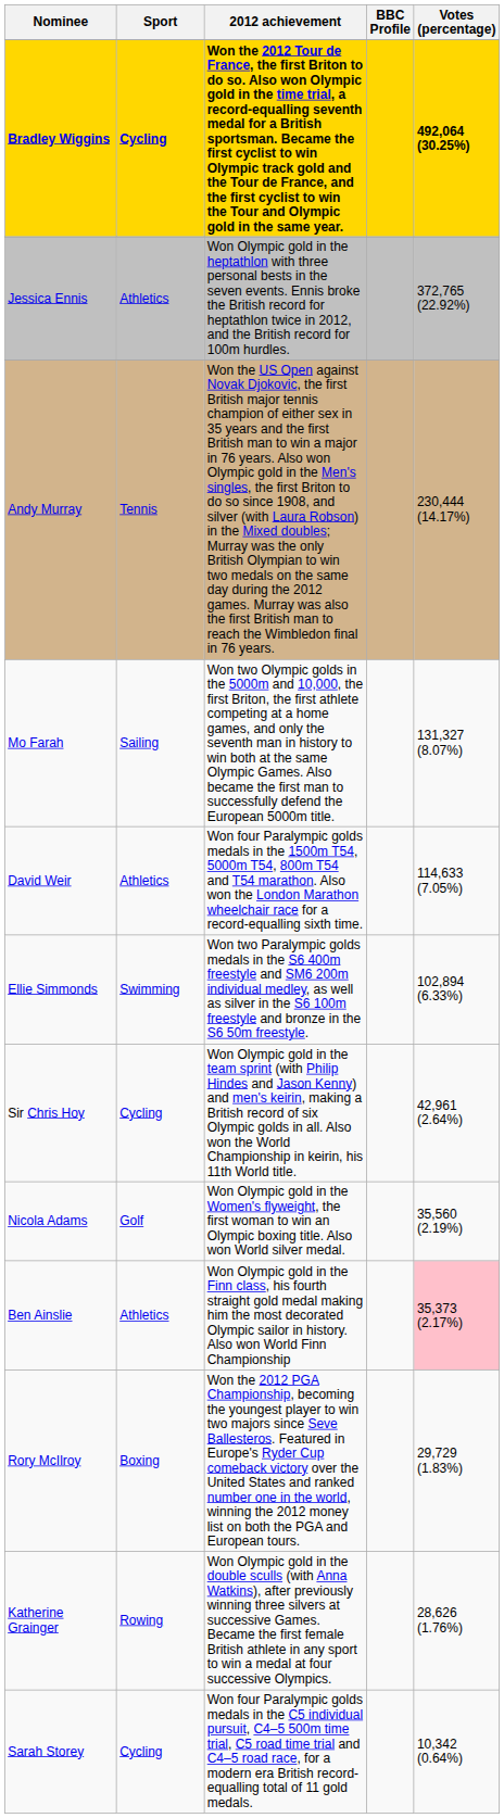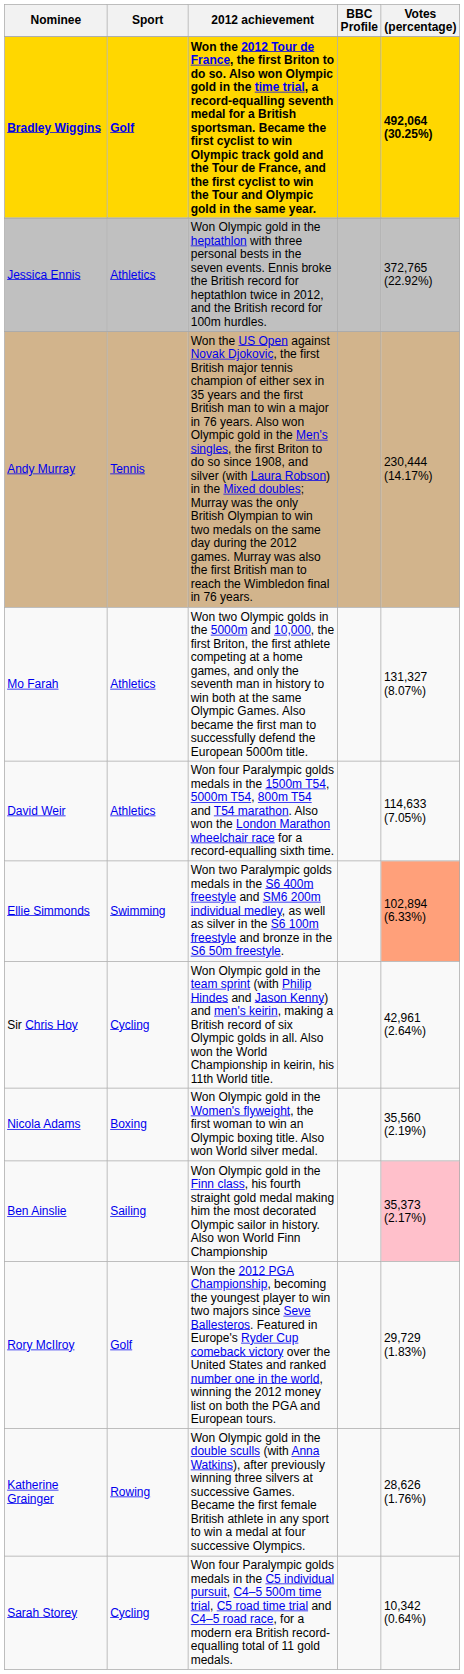 <table class="wikitable ">
 <tr>
 <th width="130">Nominee</th>
 <th width="100">Sport</th>
 <th>2012 achievement</th>
 <th>BBC Profile</th>
 <th>Votes (percentage)</th>
 </tr>
 <tr>
 </tr>
 <tr style="font-weight:bold; background:gold;">
 <td><a href='#'>Bradley Wiggins</a></td>
-<td><a href='#'>Cycling</a></td>
+<td><a href='#'>Golf</a></td>
 <td>Won the <a href='#'>2012 Tour de France</a>, the first Briton to do so. Also won Olympic gold in the <a href='#'>time trial</a>, a record-equalling seventh medal for a British sportsman. Became the first cyclist to win Olympic track gold and the Tour de France, and the first cyclist to win the Tour and Olympic gold in the same year.</td>
 <td></td>
 <td>492,064 (30.25%)</td>
 </tr>
 <tr>
 </tr>
 <tr style="background:silver;">
 <td><a href='#'>Jessica Ennis</a></td>
 <td><a href='#'>Athletics</a></td>
 <td>Won Olympic gold in the <a href='#'>heptathlon</a> with three personal bests in the seven events. Ennis broke the British record for heptathlon twice in 2012, and the British record for 100m hurdles.</td>
 <td></td>
 <td>372,765 (22.92%)</td>
 </tr>
 <tr>
 </tr>
 <tr style="background:tan;">
 <td><a href='#'>Andy Murray</a></td>
 <td><a href='#'>Tennis</a></td>
 <td>Won the <a href='#'>US Open</a> against <a href='#'>Novak Djokovic</a>, the first British major tennis champion of either sex in 35 years and the first British man to win a major in 76 years. Also won Olympic gold in the <a href='#'>Men's singles</a>, the first Briton to do so since 1908, and silver (with <a href='#'>Laura Robson</a>) in the <a href='#'>Mixed doubles</a>; Murray was the only British Olympian to win two medals on the same day during the 2012 games. Murray was also the first British man to reach the Wimbledon final in 76 years.</td>
 <td></td>
 <td>230,444 (14.17%)</td>
 </tr>
 <tr>
 <td><a href='#'>Mo Farah</a></td>
-<td><a href='#'>Sailing</a></td>
+<td><a href='#'>Athletics</a></td>
 <td>Won two Olympic golds in the <a href='#'>5000m</a> and <a href='#'>10,000</a>, the first Briton, the first athlete competing at a home games, and only the seventh man in history to win both at the same Olympic Games. Also became the first man to successfully defend the European 5000m title.</td>
 <td></td>
 <td>131,327 (8.07%)</td>
 </tr>
 <tr>
 <td><a href='#'>David Weir</a></td>
 <td><a href='#'>Athletics</a></td>
 <td>Won four Paralympic golds medals in the <a href='#'>1500m T54</a>, <a href='#'>5000m T54</a>, <a href='#'>800m T54</a> and <a href='#'>T54 marathon</a>. Also won the <a href='#'>London Marathon wheelchair race</a> for a record-equalling sixth time.</td>
 <td></td>
 <td>114,633 (7.05%)</td>
 </tr>
 <tr>
 <td><a href='#'>Ellie Simmonds</a></td>
 <td><a href='#'>Swimming</a></td>
 <td>Won two Paralympic golds medals in the <a href='#'>S6 400m freestyle</a> and <a href='#'>SM6 200m individual medley</a>, as well as silver in the <a href='#'>S6 100m freestyle</a> and bronze in the <a href='#'>S6 50m freestyle</a>.</td>
 <td></td>
-<td>102,894 (6.33%)</td>
+<td style="background: lightsalmon;">102,894 (6.33%)</td>
 </tr>
 <tr>
 <td>Sir <a href='#'>Chris Hoy</a></td>
 <td><a href='#'>Cycling</a></td>
 <td>Won Olympic gold in the <a href='#'>team sprint</a> (with <a href='#'>Philip Hindes</a> and <a href='#'>Jason Kenny</a>) and <a href='#'>men's keirin</a>, making a British record of six Olympic golds in all. Also won the World Championship in keirin, his 11th World title.</td>
 <td></td>
 <td>42,961 (2.64%)</td>
 </tr>
 <tr>
 <td><a href='#'>Nicola Adams</a></td>
-<td><a href='#'>Golf</a></td>
+<td><a href='#'>Boxing</a></td>
 <td>Won Olympic gold in the <a href='#'>Women's flyweight</a>, the first woman to win an Olympic boxing title. Also won World silver medal.</td>
 <td></td>
 <td>35,560 (2.19%)</td>
 </tr>
 <tr>
 <td><a href='#'>Ben Ainslie</a></td>
-<td><a href='#'>Athletics</a></td>
+<td><a href='#'>Sailing</a></td>
 <td>Won Olympic gold in the <a href='#'>Finn class</a>, his fourth straight gold medal making him the most decorated Olympic sailor in history. Also won World Finn Championship</td>
 <td></td>
 <td style="background: pink;">35,373 (2.17%)</td>
 </tr>
 <tr>
 <td><a href='#'>Rory McIlroy</a></td>
-<td><a href='#'>Boxing</a></td>
+<td><a href='#'>Golf</a></td>
 <td>Won the <a href='#'>2012 PGA Championship</a>, becoming the youngest player to win two majors since <a href='#'>Seve Ballesteros</a>. Featured in Europe's <a href='#'>Ryder Cup comeback victory</a> over the United States and ranked <a href='#'>number one in the world</a>, winning the 2012 money list on both the PGA and European tours.</td>
 <td></td>
 <td>29,729 (1.83%)</td>
 </tr>
 <tr>
 <td><a href='#'>Katherine Grainger</a></td>
 <td><a href='#'>Rowing</a></td>
 <td>Won Olympic gold in the <a href='#'>double sculls</a> (with <a href='#'>Anna Watkins</a>), after previously winning three silvers at successive Games. Became the first female British athlete in any sport to win a medal at four successive Olympics.</td>
 <td></td>
 <td>28,626 (1.76%)</td>
 </tr>
 <tr>
 <td><a href='#'>Sarah Storey</a></td>
 <td><a href='#'>Cycling</a></td>
 <td>Won four Paralympic golds medals in the <a href='#'>C5 individual pursuit</a>, <a href='#'>C4–5 500m time trial</a>, <a href='#'>C5 road time trial</a> and <a href='#'>C4–5 road race</a>, for a modern era British record-equalling total of 11 gold medals.</td>
 <td></td>
 <td>10,342 (0.64%)</td>
 </tr>
 </table>
